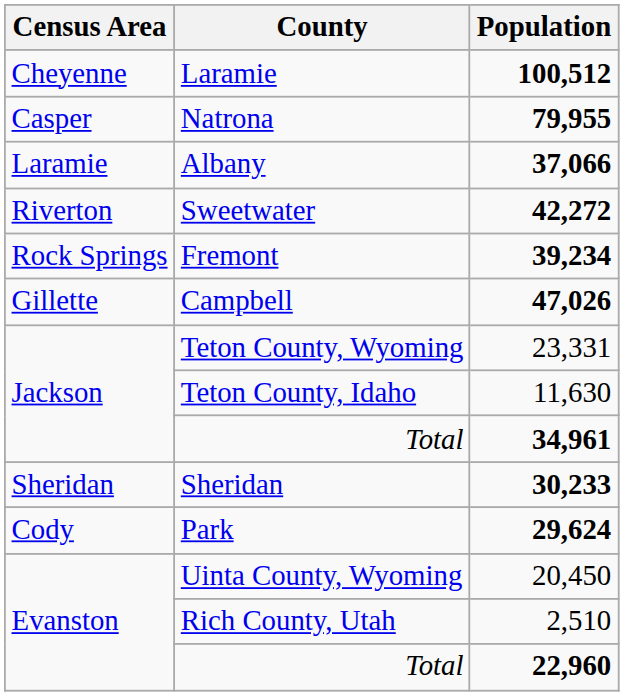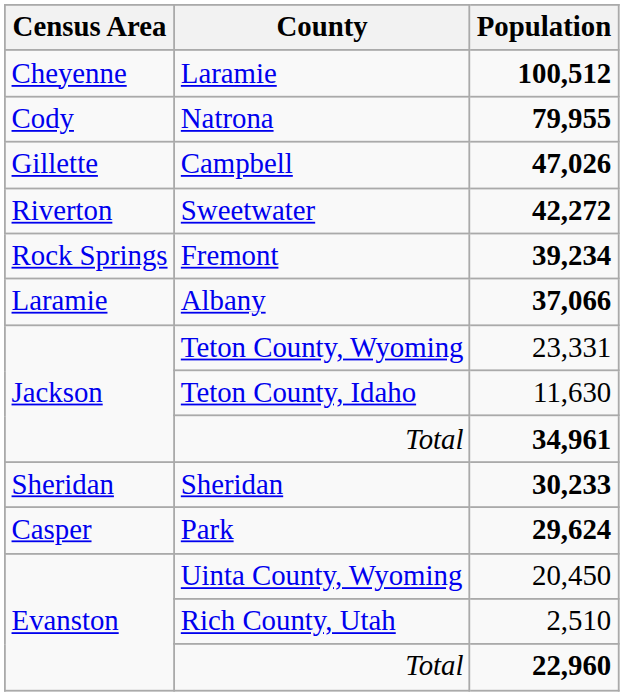 <table class=wikitable>
 <tr>
 <th>Census Area</th>
 <th>County</th>
 <th>Population</th>
 </tr>
 <tr>
 <td><a href='#'>Cheyenne</a></td>
 <td><a href='#'>Laramie</a></td>
 <td style="text-align: right;"><strong>100,512</strong></td>
 </tr>
 <tr>
-<td><a href='#'>Casper</a></td>
+<td><a href='#'>Cody</a></td>
 <td><a href='#'>Natrona</a></td>
 <td style="text-align: right;"><strong>79,955</strong></td>
 </tr>
 <tr>
-<td><a href='#'>Laramie</a></td>
-<td><a href='#'>Albany</a></td>
-<td style="text-align: right;"><strong>37,066</strong></td>
+<td><a href='#'>Gillette</a></td>
+<td><a href='#'>Campbell</a></td>
+<td style="text-align: right;"><strong>47,026</strong></td>
 </tr>
 <tr>
 <td><a href='#'>Riverton</a></td>
 <td><a href='#'>Sweetwater</a></td>
 <td style="text-align: right;"><strong>42,272</strong></td>
 </tr>
 <tr>
 <td><a href='#'>Rock Springs</a></td>
 <td><a href='#'>Fremont</a></td>
 <td style="text-align: right;"><strong>39,234</strong></td>
 </tr>
 <tr>
-<td><a href='#'>Gillette</a></td>
-<td><a href='#'>Campbell</a></td>
-<td style="text-align: right;"><strong>47,026</strong></td>
+<td><a href='#'>Laramie</a></td>
+<td><a href='#'>Albany</a></td>
+<td style="text-align: right;"><strong>37,066</strong></td>
 </tr>
 <tr>
 <td rowspan=3><a href='#'>Jackson</a></td>
 <td><a href='#'>Teton County, Wyoming</a></td>
 <td style="text-align: right;">23,331</td>
 </tr>
 <tr>
 <td><a href='#'>Teton County, Idaho</a></td>
 <td style="text-align: right;">11,630</td>
 </tr>
 <tr style="text-align: right;">
 <td><em>Total</em></td>
 <td><strong>34,961</strong></td>
 </tr>
 <tr>
 <td><a href='#'>Sheridan</a></td>
 <td><a href='#'>Sheridan</a></td>
 <td style="text-align: right;"><strong>30,233</strong></td>
 </tr>
 <tr>
-<td><a href='#'>Cody</a></td>
+<td><a href='#'>Casper</a></td>
 <td><a href='#'>Park</a></td>
 <td style="text-align: right;"><strong>29,624</strong></td>
 </tr>
 <tr>
 <td rowspan=3><a href='#'>Evanston</a></td>
 <td><a href='#'>Uinta County, Wyoming</a></td>
 <td style="text-align: right;">20,450</td>
 </tr>
 <tr>
 <td><a href='#'>Rich County, Utah</a></td>
 <td style="text-align: right;">2,510</td>
 </tr>
 <tr style="text-align: right;">
 <td><em>Total</em></td>
 <td><strong>22,960</strong></td>
 </tr>
 </table>
